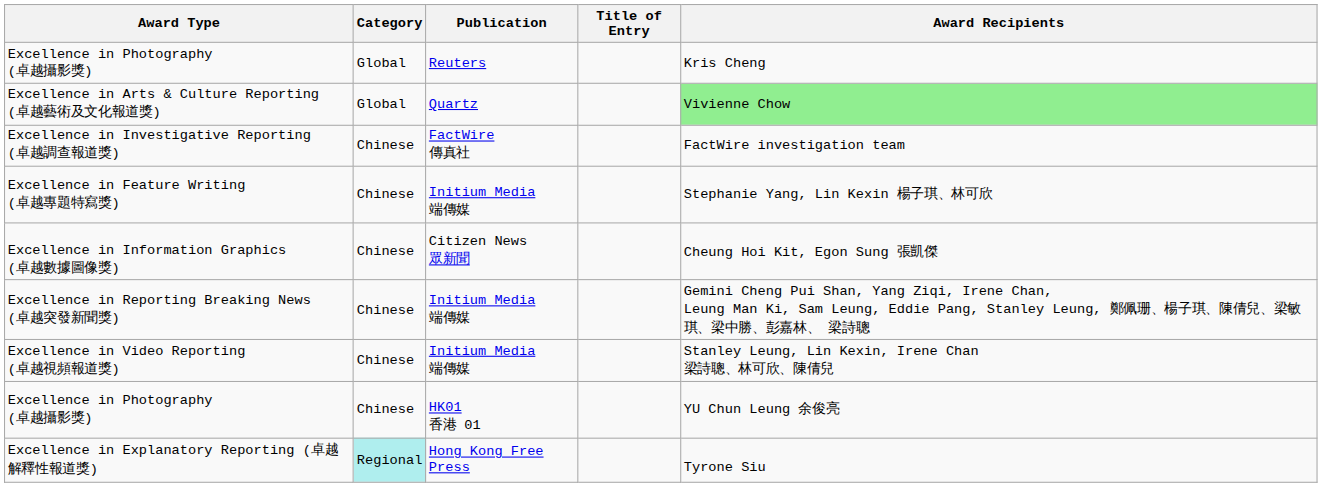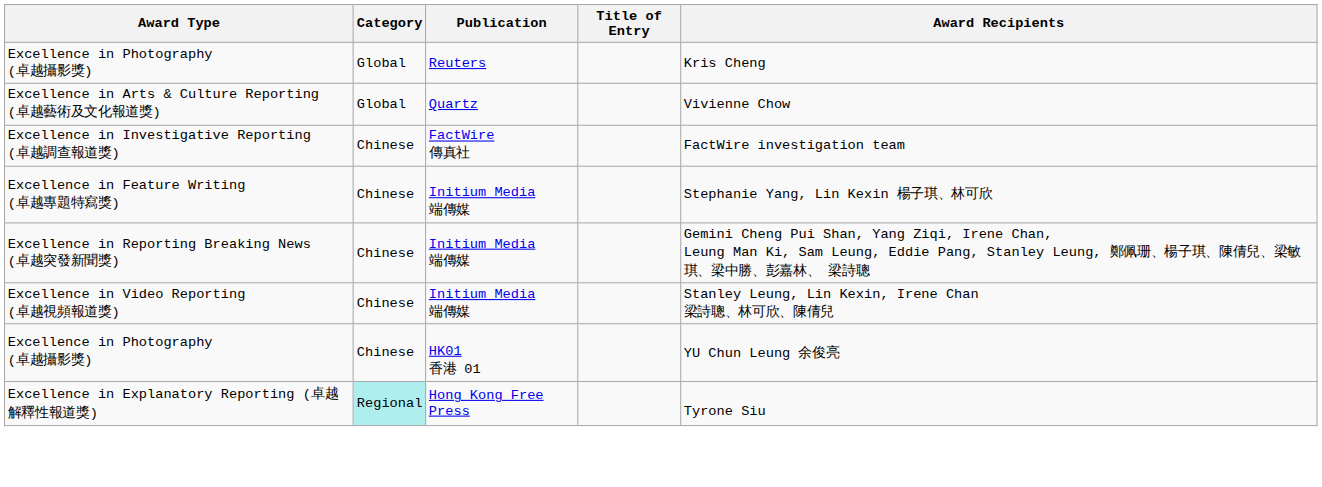 <table class="wikitable">
 <tr>
 <th>Award Type</th>
 <th>Category</th>
 <th>Publication</th>
 <th>Title of Entry</th>
 <th>Award Recipients</th>
 </tr>
 <tr>
 <td>Excellence in Photography<br>(卓越攝影獎)</td>
 <td>Global</td>
 <td><a href='#'>Reuters</a></td>
 <td></td>
 <td>Kris Cheng</td>
 </tr>
 <tr>
 <td>Excellence in Arts & Culture Reporting<br>(卓越藝術及文化報道獎)</td>
 <td>Global</td>
 <td><a href='#'>Quartz</a></td>
 <td></td>
-<td style="background: lightgreen;">Vivienne Chow</td>
+<td>Vivienne Chow</td>
 </tr>
 <tr>
 <td>Excellence in Investigative Reporting<br>(卓越調查報道獎)</td>
 <td>Chinese</td>
 <td><a href='#'>FactWire</a><br>傳真社</td>
 <td><br><br></td>
 <td>FactWire investigation team</td>
 </tr>
 <tr>
 <td>Excellence in Feature Writing<br>(卓越專題特寫獎)</td>
 <td>Chinese</td>
 <td><br><a href='#'>Initium Media</a><br>端傳媒</td>
 <td><br></td>
 <td>Stephanie Yang, Lin Kexin 楊子琪、林可欣</td>
-</tr>
-<tr>
-<td><br>Excellence in Information Graphics<br>(卓越數據圖像獎)</td>
-<td>Chinese</td>
-<td>Citizen News<br><a href='#'>眾新聞</a></td>
-<td><br></td>
-<td>Cheung Hoi Kit, Egon Sung 張凱傑</td>
 </tr>
 <tr>
 <td>Excellence in Reporting Breaking News<br>(卓越突發新聞獎)</td>
 <td>Chinese</td>
 <td><a href='#'>Initium Media</a><br>端傳媒</td>
 <td><br><br></td>
 <td>Gemini Cheng Pui Shan, Yang Ziqi, Irene Chan,<br>Leung Man Ki, Sam Leung, Eddie Pang, Stanley Leung, 鄭佩珊、楊子琪、陳倩兒、梁敏琪、梁中勝、彭嘉林、 梁詩聰</td>
 </tr>
 <tr>
 <td>Excellence in Video Reporting<br>(卓越視頻報道獎)</td>
 <td>Chinese</td>
 <td><a href='#'>Initium Media</a><br>端傳媒</td>
 <td><br></td>
 <td>Stanley Leung, Lin Kexin, Irene Chan<br>梁詩聰、林可欣、陳倩兒</td>
 </tr>
 <tr>
 <td>Excellence in Photography<br>(卓越攝影獎)</td>
 <td>Chinese</td>
 <td><br><a href='#'>HK01</a><br>香港 01</td>
 <td></td>
 <td>YU Chun Leung 余俊亮</td>
 </tr>
 <tr>
 <td>Excellence in Explanatory Reporting  (卓越解釋性報道獎)</td>
 <td style="background: paleturquoise;">Regional</td>
 <td><a href='#'>Hong Kong Free Press</a></td>
 <td></td>
 <td><br>Tyrone Siu</td>
 </tr>
 </table>
